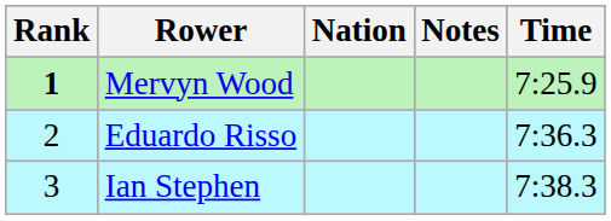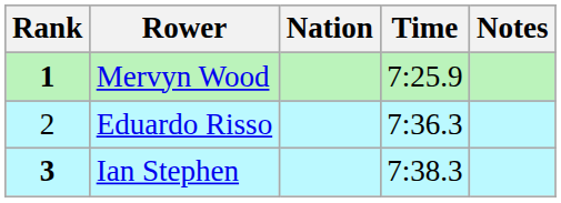 <table class="wikitable sortable" style="text-align:center">
 <tr>
 <th>Rank</th>
 <th>Rower</th>
 <th>Nation</th>
+<th>Time</th>
 <th>Notes</th>
-<th>Time</th>
 </tr>
 <tr bgcolor=bbf3bb>
 <td><strong>1</strong></td>
 <td align=left><a href='#'>Mervyn Wood</a></td>
 <td align=left></td>
+<td>7:25.9</td>
 <td></td>
-<td>7:25.9</td>
 </tr>
 <tr bgcolor=bbf9ff>
 <td>2</td>
 <td align=left><a href='#'>Eduardo Risso</a></td>
 <td align=left></td>
+<td>7:36.3</td>
 <td></td>
-<td>7:36.3</td>
 </tr>
 <tr bgcolor=bbf9ff>
-<td>3</td>
+<td><strong>3</strong></td>
 <td align=left><a href='#'>Ian Stephen</a></td>
 <td align=left></td>
+<td>7:38.3</td>
 <td></td>
-<td>7:38.3</td>
 </tr>
 </table>
